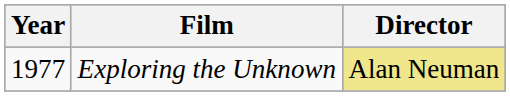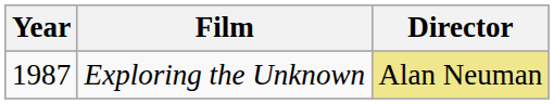 <table class="wikitable">
 <tr>
 <th>Year</th>
 <th>Film</th>
 <th>Director</th>
 </tr>
 <tr>
-<td>1977</td>
+<td>1987</td>
 <td><em>Exploring the Unknown</em></td>
 <td style="background: khaki;">Alan Neuman</td>
 </tr>
 </table>
